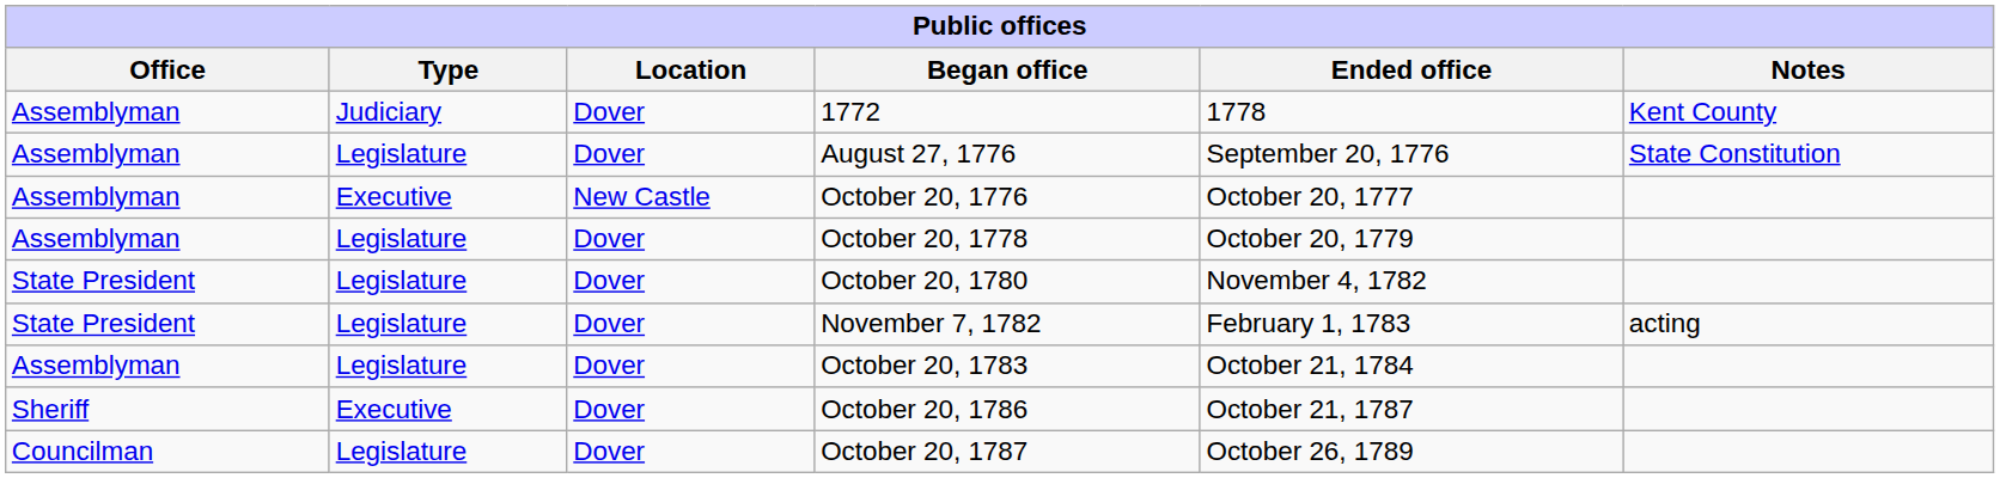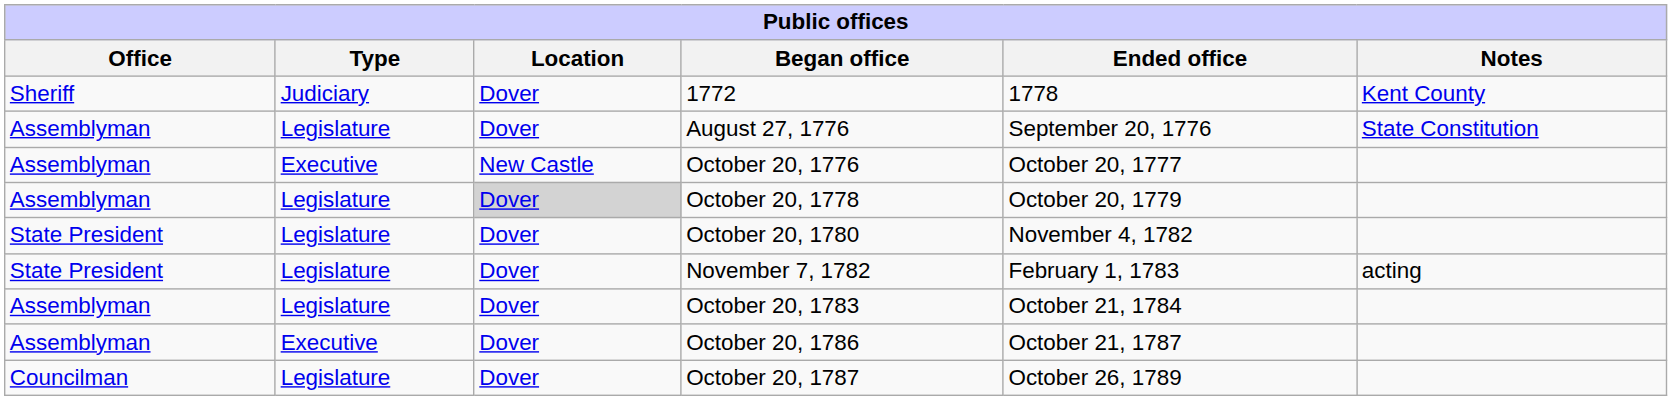 <table class=wikitable style="width: 94%" style="text-align: center;" align="center">
 <tr bgcolor=#cccccc>
 <th colspan=8 style="background: #ccccff;">Public offices</th>
 </tr>
 <tr>
 <th><strong>Office</strong></th>
 <th><strong>Type</strong></th>
 <th><strong>Location</strong></th>
 <th><strong>Began office</strong></th>
 <th><strong>Ended office</strong></th>
 <th><strong>Notes</strong></th>
 </tr>
 <tr>
-<td><a href='#'>Assemblyman</a></td>
+<td><a href='#'>Sheriff</a></td>
 <td><a href='#'>Judiciary</a></td>
 <td><a href='#'>Dover</a></td>
 <td>1772</td>
 <td>1778</td>
 <td><a href='#'>Kent County</a></td>
 </tr>
 <tr>
 <td><a href='#'>Assemblyman</a></td>
 <td><a href='#'>Legislature</a></td>
 <td><a href='#'>Dover</a></td>
 <td>August 27, 1776</td>
 <td>September 20, 1776</td>
 <td><a href='#'>State Constitution</a></td>
 </tr>
 <tr>
 <td><a href='#'>Assemblyman</a></td>
 <td><a href='#'>Executive</a></td>
 <td><a href='#'>New Castle</a></td>
 <td>October 20, 1776</td>
 <td>October 20, 1777</td>
 <td></td>
 </tr>
 <tr>
 <td><a href='#'>Assemblyman</a></td>
 <td><a href='#'>Legislature</a></td>
-<td><a href='#'>Dover</a></td>
+<td style="background: lightgrey;"><a href='#'>Dover</a></td>
 <td>October 20, 1778</td>
 <td>October 20, 1779</td>
 <td></td>
 </tr>
 <tr>
 <td><a href='#'>State President</a></td>
 <td><a href='#'>Legislature</a></td>
 <td><a href='#'>Dover</a></td>
 <td>October 20, 1780</td>
 <td>November 4, 1782</td>
 <td></td>
 </tr>
 <tr>
 <td><a href='#'>State President</a></td>
 <td><a href='#'>Legislature</a></td>
 <td><a href='#'>Dover</a></td>
 <td>November 7, 1782</td>
 <td>February 1, 1783</td>
 <td>acting</td>
 </tr>
 <tr>
 <td><a href='#'>Assemblyman</a></td>
 <td><a href='#'>Legislature</a></td>
 <td><a href='#'>Dover</a></td>
 <td>October 20, 1783</td>
 <td>October 21, 1784</td>
 <td></td>
 </tr>
 <tr>
-<td><a href='#'>Sheriff</a></td>
+<td><a href='#'>Assemblyman</a></td>
 <td><a href='#'>Executive</a></td>
 <td><a href='#'>Dover</a></td>
 <td>October 20, 1786</td>
 <td>October 21, 1787</td>
 <td></td>
 </tr>
 <tr>
 <td><a href='#'>Councilman</a></td>
 <td><a href='#'>Legislature</a></td>
 <td><a href='#'>Dover</a></td>
 <td>October 20, 1787</td>
 <td>October 26, 1789</td>
 <td></td>
 </tr>
 </table>
